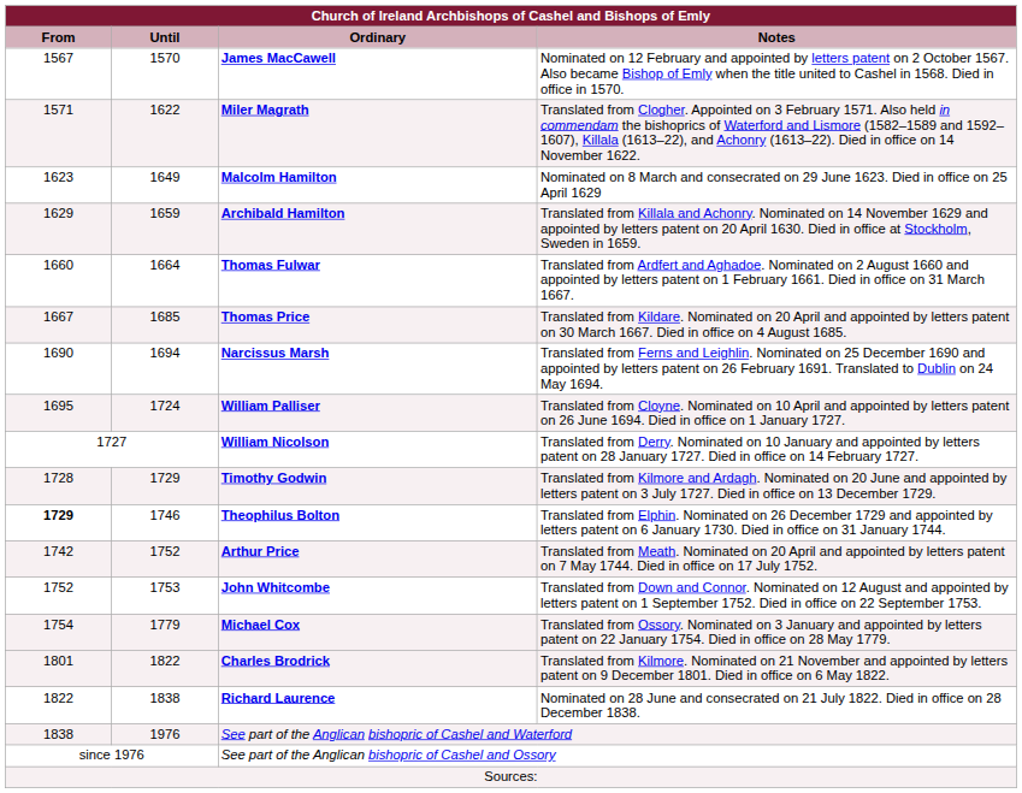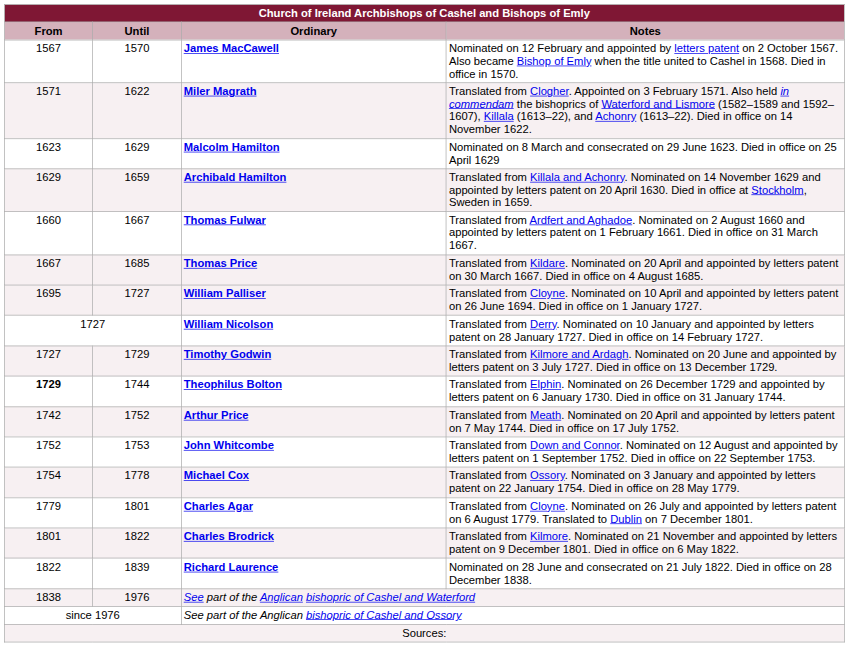 <table class="wikitable" style="width:95%;" border="1" cellpadding="2">
 <tr>
 <th colspan="4" style="background-color: #7F1734; color: white;">Church of Ireland Archbishops of Cashel and Bishops of Emly</th>
 </tr>
 <tr align=top>
 <th style="background-color: #D4B1BB; width: 10%;">From</th>
 <th style="background-color: #D4B1BB; width: 10%;">Until</th>
 <th style="background-color: #D4B1BB; width: 30%;">Ordinary</th>
 <th style="background-color: #D4B1BB; width: 45%;">Notes</th>
 </tr>
 <tr valign="top" style="background-color: white;">
 <td align=center>1567</td>
 <td align=center>1570</td>
 <td><strong><a href='#'>James MacCawell</a></strong></td>
 <td>Nominated on 12 February and appointed by <a href='#'>letters patent</a> on 2 October 1567. Also became <a href='#'>Bishop of Emly</a> when the title united to Cashel in 1568. Died in office in 1570.</td>
 </tr>
 <tr valign="top" style="background-color: #F7F0F2;">
 <td align=center>1571</td>
 <td align=center>1622</td>
 <td><strong><a href='#'>Miler Magrath</a></strong></td>
 <td>Translated from <a href='#'>Clogher</a>. Appointed on 3 February 1571. Also held <em><a href='#'>in commendam</a></em> the bishoprics of <a href='#'>Waterford and Lismore</a> (1582–1589 and 1592–1607), <a href='#'>Killala</a> (1613–22), and <a href='#'>Achonry</a> (1613–22). Died in office on 14 November 1622.</td>
 </tr>
 <tr valign="top" style="background-color: white;">
 <td align=center>1623</td>
-<td align=center>1649</td>
+<td align=center>1629</td>
 <td><strong><a href='#'>Malcolm Hamilton</a></strong></td>
 <td>Nominated on 8 March and consecrated on 29 June 1623. Died in office on 25 April 1629</td>
 </tr>
 <tr valign="top" style="background-color: #F7F0F2;">
 <td align=center>1629</td>
 <td align=center>1659</td>
 <td><strong><a href='#'>Archibald Hamilton</a></strong></td>
 <td>Translated from <a href='#'>Killala and Achonry</a>. Nominated on 14 November 1629 and appointed by letters patent on 20 April 1630. Died in office at <a href='#'>Stockholm</a>, Sweden in 1659.</td>
 </tr>
 <tr valign="top" style="background-color: white;">
 <td align=center>1660</td>
-<td align=center>1664</td>
+<td align=center>1667</td>
 <td><strong><a href='#'>Thomas Fulwar</a></strong></td>
 <td>Translated from <a href='#'>Ardfert and Aghadoe</a>. Nominated on 2 August 1660 and appointed by letters patent on 1 February 1661. Died in office on 31 March 1667.</td>
 </tr>
 <tr valign="top" style="background-color: #F7F0F2;">
 <td align=center>1667</td>
 <td align=center>1685</td>
 <td><strong><a href='#'>Thomas Price</a></strong></td>
 <td>Translated from <a href='#'>Kildare</a>. Nominated on 20 April and appointed by letters patent on 30 March 1667. Died in office on 4 August 1685.</td>
 </tr>
-<tr valign="top" style="background-color: white;">
-<td align=center>1690</td>
-<td align=center>1694</td>
-<td><strong><a href='#'>Narcissus Marsh</a></strong></td>
-<td>Translated from <a href='#'>Ferns and Leighlin</a>. Nominated on 25 December 1690 and appointed by letters patent on 26 February 1691. Translated to <a href='#'>Dublin</a> on 24 May 1694.</td>
-</tr>
 <tr valign="top" style="background-color: #F7F0F2;">
 <td align=center>1695</td>
-<td align=center>1724</td>
+<td align=center>1727</td>
 <td><strong><a href='#'>William Palliser</a></strong></td>
 <td>Translated from <a href='#'>Cloyne</a>. Nominated on 10 April and appointed by letters patent on 26 June 1694. Died in office on 1 January 1727.</td>
 </tr>
 <tr valign="top" style="background-color: white;">
 <td colspan=2 align=center>1727</td>
 <td><strong><a href='#'>William Nicolson</a></strong></td>
 <td>Translated from <a href='#'>Derry</a>. Nominated on 10 January and appointed by letters patent on 28 January 1727. Died in office on 14 February 1727.</td>
 </tr>
 <tr valign="top" style="background-color: #F7F0F2;">
-<td align=center>1728</td>
+<td align=center>1727</td>
 <td align=center>1729</td>
 <td><strong><a href='#'>Timothy Godwin</a></strong></td>
 <td>Translated from <a href='#'>Kilmore and Ardagh</a>. Nominated on 20 June and appointed by letters patent on 3 July 1727. Died in office on 13 December 1729.</td>
 </tr>
 <tr valign="top" style="background-color: white;">
 <td align=center><strong>1729</strong></td>
-<td align=center>1746</td>
+<td align=center>1744</td>
 <td><strong><a href='#'>Theophilus Bolton</a></strong></td>
 <td>Translated from <a href='#'>Elphin</a>. Nominated on 26 December 1729 and appointed by letters patent on 6 January 1730. Died in office on 31 January 1744.</td>
 </tr>
 <tr valign="top" style="background-color: #F7F0F2;">
 <td align=center>1742</td>
 <td align=center>1752</td>
 <td><strong><a href='#'>Arthur Price</a></strong></td>
 <td>Translated from <a href='#'>Meath</a>. Nominated on 20 April and appointed by letters patent on 7 May 1744. Died in office on 17 July 1752.</td>
 </tr>
 <tr valign="top" style="background-color: white;">
 <td align=center>1752</td>
 <td align=center>1753</td>
 <td><strong><a href='#'>John Whitcombe</a></strong></td>
 <td>Translated from <a href='#'>Down and Connor</a>. Nominated on 12 August and appointed by letters patent on 1 September 1752. Died in office on 22 September 1753.</td>
 </tr>
 <tr valign="top" style="background-color: #F7F0F2;">
 <td align=center>1754</td>
-<td align=center>1779</td>
+<td align=center>1778</td>
 <td><strong><a href='#'>Michael Cox</a></strong></td>
 <td>Translated from <a href='#'>Ossory</a>. Nominated on 3 January and appointed by letters patent on 22 January 1754. Died in office on 28 May 1779.</td>
+</tr>
+<tr valign="top" style="background-color: white;">
+<td align=center>1779</td>
+<td align=center>1801</td>
+<td><strong><a href='#'>Charles Agar</a></strong></td>
+<td>Translated from <a href='#'>Cloyne</a>. Nominated on 26 July and appointed by letters patent on 6 August 1779. Translated to <a href='#'>Dublin</a> on 7 December 1801.</td>
 </tr>
 <tr valign="top" style="background-color: #F7F0F2;">
 <td align=center>1801</td>
 <td align=center>1822</td>
 <td><strong><a href='#'>Charles Brodrick</a></strong></td>
 <td>Translated from <a href='#'>Kilmore</a>. Nominated on 21 November and appointed by letters patent on 9 December 1801. Died in office on 6 May 1822.</td>
 </tr>
 <tr valign="top" style="background-color: white;">
 <td align=center>1822</td>
-<td align=center>1838</td>
+<td align=center>1839</td>
 <td><strong><a href='#'>Richard Laurence</a></strong></td>
 <td>Nominated on 28 June and consecrated on 21 July 1822. Died in office on 28 December 1838.</td>
 </tr>
 <tr valign="top" style="background-color: #F7F0F2;">
 <td align=center>1838</td>
 <td align=center>1976</td>
 <td colspan=2><em><a href='#'>See</a> part of the <a href='#'>Anglican</a> <a href='#'>bishopric of Cashel and Waterford</a></em></td>
 </tr>
 <tr valign="top" style="background-color: white;">
 <td colspan=2 align=center>since 1976</td>
 <td colspan=2><em>See part of the Anglican <a href='#'>bishopric of Cashel and Ossory</a></em></td>
 </tr>
 <tr valign="top" style="background-color: #F7F0F2;">
 <td colspan=4 align=center>Sources:</td>
 </tr>
 </table>
